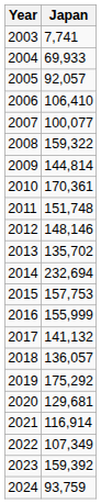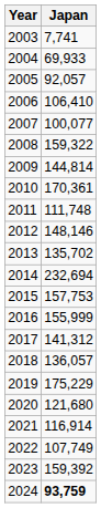 <table class="wikitable">
 <tr>
 <th>Year</th>
 <th>Japan</th>
 </tr>
 <tr>
 <td>2003</td>
 <td>7,741</td>
 </tr>
 <tr>
 <td>2004</td>
 <td>69,933</td>
 </tr>
 <tr>
 <td>2005</td>
 <td>92,057</td>
 </tr>
 <tr>
 <td>2006</td>
 <td>106,410</td>
 </tr>
 <tr>
 <td>2007</td>
 <td>100,077</td>
 </tr>
 <tr>
 <td>2008</td>
 <td>159,322</td>
 </tr>
 <tr>
 <td>2009</td>
 <td>144,814</td>
 </tr>
 <tr>
 <td>2010</td>
 <td>170,361</td>
 </tr>
 <tr>
 <td>2011</td>
-<td>151,748</td>
+<td>111,748</td>
 </tr>
 <tr>
 <td>2012</td>
 <td>148,146</td>
 </tr>
 <tr>
 <td>2013</td>
 <td>135,702</td>
 </tr>
 <tr>
 <td>2014</td>
 <td>232,694</td>
 </tr>
 <tr>
 <td>2015</td>
 <td>157,753</td>
 </tr>
 <tr>
 <td>2016</td>
 <td>155,999</td>
 </tr>
 <tr>
 <td>2017</td>
-<td>141,132</td>
+<td>141,312</td>
 </tr>
 <tr>
 <td>2018</td>
 <td>136,057</td>
 </tr>
 <tr>
 <td>2019</td>
-<td>175,292</td>
+<td>175,229</td>
 </tr>
 <tr>
 <td>2020</td>
-<td>129,681</td>
+<td>121,680</td>
 </tr>
 <tr>
 <td>2021</td>
 <td>116,914</td>
 </tr>
 <tr>
 <td>2022</td>
-<td>107,349</td>
+<td>107,749</td>
 </tr>
 <tr>
 <td>2023</td>
 <td>159,392</td>
 </tr>
 <tr>
 <td>2024</td>
-<td>93,759</td>
+<td><strong>93,759</strong></td>
 </tr>
 </table>
